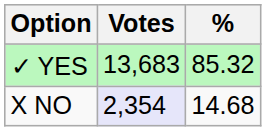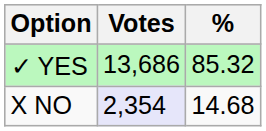 <table class="wikitable">
 <tr>
 <th>Option</th>
 <th>Votes</th>
 <th>%</th>
 </tr>
 <tr>
 <td style=background:#bbf8be>✓ YES</td>
-<td style=background:#bbf8be>13,683</td>
+<td style=background:#bbf8be>13,686</td>
 <td style=background:#bbf8be>85.32</td>
 </tr>
 <tr>
 <td>X NO</td>
 <td style="background: lavender;">2,354</td>
 <td>14.68</td>
 </tr>
 </table>
